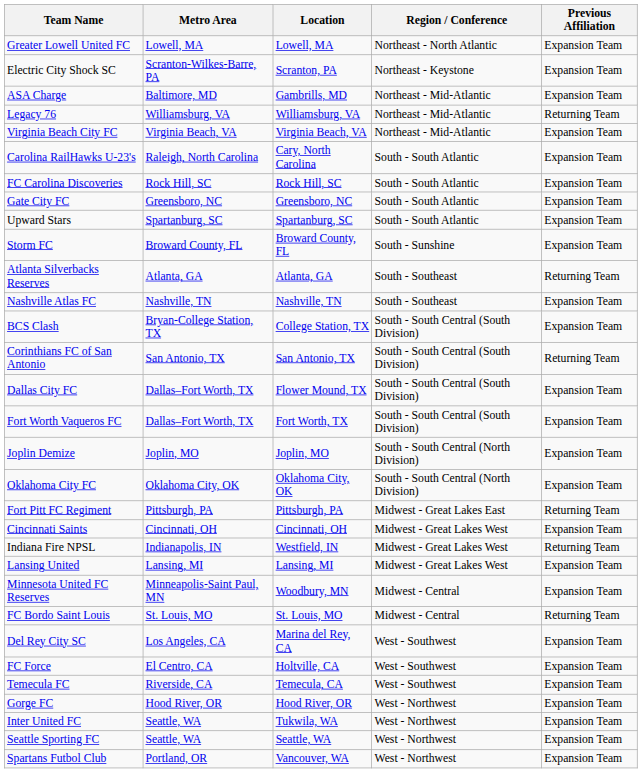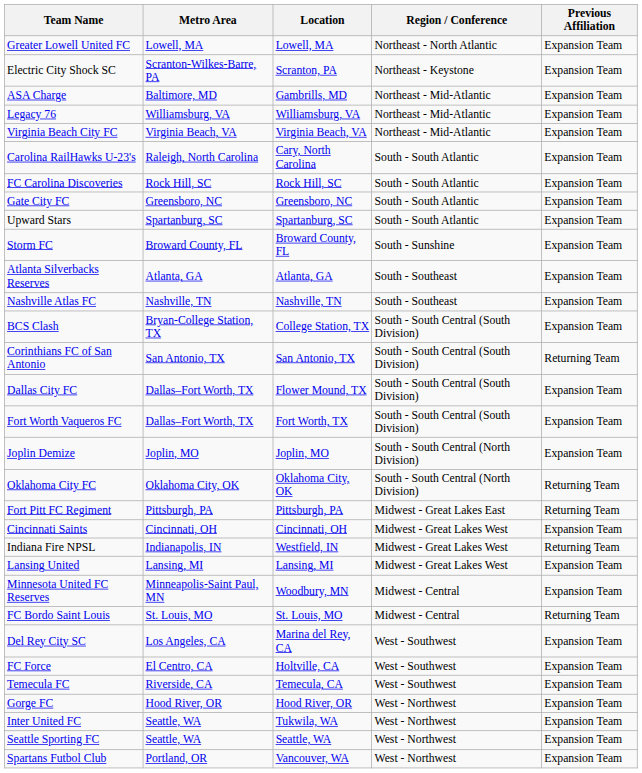 <table class="wikitable collapsible collapsed sortable">
 <tr>
 <th>Team Name</th>
 <th>Metro Area</th>
 <th>Location</th>
 <th>Region / Conference</th>
 <th>Previous Affiliation</th>
 </tr>
 <tr>
 <td> <a href='#'>Greater Lowell United FC</a></td>
 <td><a href='#'>Lowell, MA</a></td>
 <td><a href='#'>Lowell, MA</a></td>
 <td>Northeast - North Atlantic</td>
 <td>Expansion Team</td>
 </tr>
 <tr>
 <td> Electric City Shock SC </td>
 <td><a href='#'>Scranton-Wilkes-Barre, PA</a></td>
 <td><a href='#'>Scranton, PA</a></td>
 <td>Northeast - Keystone</td>
 <td>Expansion Team</td>
 </tr>
 <tr>
 <td> <a href='#'>ASA Charge</a></td>
 <td><a href='#'>Baltimore, MD</a></td>
 <td><a href='#'>Gambrills, MD</a></td>
 <td>Northeast - Mid-Atlantic</td>
 <td>Expansion Team</td>
 </tr>
 <tr>
 <td> <a href='#'>Legacy 76</a></td>
 <td><a href='#'>Williamsburg, VA</a></td>
 <td><a href='#'>Williamsburg, VA</a></td>
 <td>Northeast - Mid-Atlantic</td>
-<td>Returning Team</td>
+<td>Expansion Team</td>
 </tr>
 <tr>
 <td> <a href='#'>Virginia Beach City FC</a></td>
 <td><a href='#'>Virginia Beach, VA</a></td>
 <td><a href='#'>Virginia Beach, VA</a></td>
 <td>Northeast - Mid-Atlantic</td>
 <td>Expansion Team</td>
 </tr>
 <tr>
 <td> <a href='#'>Carolina RailHawks U-23's</a></td>
 <td><a href='#'>Raleigh, North Carolina</a></td>
 <td><a href='#'>Cary, North Carolina</a></td>
 <td>South - South Atlantic</td>
 <td>Expansion Team</td>
 </tr>
 <tr>
 <td> <a href='#'>FC Carolina Discoveries</a></td>
 <td><a href='#'>Rock Hill, SC</a></td>
 <td><a href='#'>Rock Hill, SC</a></td>
 <td>South - South Atlantic</td>
 <td>Expansion Team</td>
 </tr>
 <tr>
 <td> <a href='#'>Gate City FC</a></td>
 <td><a href='#'>Greensboro, NC</a></td>
 <td><a href='#'>Greensboro, NC</a></td>
 <td>South - South Atlantic</td>
 <td>Expansion Team</td>
 </tr>
 <tr>
 <td> Upward Stars </td>
 <td><a href='#'>Spartanburg, SC</a></td>
 <td><a href='#'>Spartanburg, SC</a></td>
 <td>South - South Atlantic</td>
 <td>Expansion Team</td>
 </tr>
 <tr>
 <td> <a href='#'>Storm FC</a></td>
 <td><a href='#'>Broward County, FL</a></td>
 <td><a href='#'>Broward County, FL</a></td>
 <td>South - Sunshine</td>
 <td>Expansion Team</td>
 </tr>
 <tr>
 <td> <a href='#'>Atlanta Silverbacks Reserves</a></td>
 <td><a href='#'>Atlanta, GA</a></td>
 <td><a href='#'>Atlanta, GA</a></td>
 <td>South - Southeast</td>
-<td>Returning Team</td>
+<td>Expansion Team</td>
 </tr>
 <tr>
 <td> <a href='#'>Nashville Atlas FC</a></td>
 <td><a href='#'>Nashville, TN</a></td>
 <td><a href='#'>Nashville, TN</a></td>
 <td>South - Southeast</td>
 <td>Expansion Team</td>
 </tr>
 <tr>
 <td> <a href='#'>BCS Clash</a></td>
 <td><a href='#'>Bryan-College Station, TX</a></td>
 <td><a href='#'>College Station, TX</a></td>
 <td>South - South Central (South Division)</td>
 <td>Expansion Team</td>
 </tr>
 <tr>
 <td> <a href='#'>Corinthians FC of San Antonio</a></td>
 <td><a href='#'>San Antonio, TX</a></td>
 <td><a href='#'>San Antonio, TX</a></td>
 <td>South - South Central (South Division)</td>
 <td>Returning Team</td>
 </tr>
 <tr>
 <td> <a href='#'>Dallas City FC</a></td>
 <td><a href='#'>Dallas–Fort Worth, TX</a></td>
 <td><a href='#'>Flower Mound, TX</a></td>
 <td>South - South Central (South Division)</td>
 <td>Expansion Team</td>
 </tr>
 <tr>
 <td> <a href='#'>Fort Worth Vaqueros FC</a></td>
 <td><a href='#'>Dallas–Fort Worth, TX</a></td>
 <td><a href='#'>Fort Worth, TX</a></td>
 <td>South - South Central (South Division)</td>
 <td>Expansion Team</td>
 </tr>
 <tr>
 <td> <a href='#'>Joplin Demize</a></td>
 <td><a href='#'>Joplin, MO</a></td>
 <td><a href='#'>Joplin, MO</a></td>
 <td>South - South Central (North Division)</td>
 <td>Expansion Team</td>
 </tr>
 <tr>
 <td> <a href='#'>Oklahoma City FC</a></td>
 <td><a href='#'>Oklahoma City, OK</a></td>
 <td><a href='#'>Oklahoma City, OK</a></td>
 <td>South - South Central (North Division)</td>
-<td>Expansion Team</td>
+<td>Returning Team</td>
 </tr>
 <tr>
 <td> <a href='#'>Fort Pitt FC Regiment</a></td>
 <td><a href='#'>Pittsburgh, PA</a></td>
 <td><a href='#'>Pittsburgh, PA</a></td>
 <td>Midwest - Great Lakes East</td>
 <td>Returning Team</td>
 </tr>
 <tr>
 <td> <a href='#'>Cincinnati Saints</a></td>
 <td><a href='#'>Cincinnati, OH</a></td>
 <td><a href='#'>Cincinnati, OH</a></td>
 <td>Midwest - Great Lakes West</td>
 <td>Expansion Team</td>
 </tr>
 <tr>
 <td> Indiana Fire NPSL </td>
 <td><a href='#'>Indianapolis, IN</a></td>
 <td><a href='#'>Westfield, IN</a></td>
 <td>Midwest - Great Lakes West</td>
 <td>Returning Team</td>
 </tr>
 <tr>
 <td> <a href='#'>Lansing United</a></td>
 <td><a href='#'>Lansing, MI</a></td>
 <td><a href='#'>Lansing, MI</a></td>
 <td>Midwest - Great Lakes West</td>
 <td>Expansion Team</td>
 </tr>
 <tr>
 <td> <a href='#'>Minnesota United FC Reserves</a></td>
 <td><a href='#'>Minneapolis-Saint Paul, MN</a></td>
 <td><a href='#'>Woodbury, MN</a></td>
 <td>Midwest - Central</td>
 <td>Expansion Team</td>
 </tr>
 <tr>
 <td> <a href='#'>FC Bordo Saint Louis</a></td>
 <td><a href='#'>St. Louis, MO</a></td>
 <td><a href='#'>St. Louis, MO</a></td>
 <td>Midwest - Central</td>
 <td>Returning Team</td>
 </tr>
 <tr>
 <td> <a href='#'>Del Rey City SC</a></td>
 <td><a href='#'>Los Angeles, CA</a></td>
 <td><a href='#'>Marina del Rey, CA</a></td>
 <td>West - Southwest</td>
 <td>Expansion Team</td>
 </tr>
 <tr>
 <td> <a href='#'>FC Force</a></td>
 <td><a href='#'>El Centro, CA</a></td>
 <td><a href='#'>Holtville, CA</a></td>
 <td>West - Southwest</td>
 <td>Expansion Team</td>
 </tr>
 <tr>
 <td> <a href='#'>Temecula FC</a></td>
 <td><a href='#'>Riverside, CA</a></td>
 <td><a href='#'>Temecula, CA</a></td>
 <td>West - Southwest</td>
 <td>Expansion Team</td>
 </tr>
 <tr>
 <td> <a href='#'>Gorge FC</a></td>
 <td><a href='#'>Hood River, OR</a></td>
 <td><a href='#'>Hood River, OR</a></td>
 <td>West - Northwest</td>
 <td>Expansion Team</td>
 </tr>
 <tr>
 <td> <a href='#'>Inter United FC</a></td>
 <td><a href='#'>Seattle, WA</a></td>
 <td><a href='#'>Tukwila, WA</a></td>
 <td>West - Northwest</td>
 <td>Expansion Team</td>
 </tr>
 <tr>
 <td> <a href='#'>Seattle Sporting FC</a></td>
 <td><a href='#'>Seattle, WA</a></td>
 <td><a href='#'>Seattle, WA</a></td>
 <td>West - Northwest</td>
 <td>Expansion Team</td>
 </tr>
 <tr>
 <td> <a href='#'>Spartans Futbol Club</a></td>
 <td><a href='#'>Portland, OR</a></td>
 <td><a href='#'>Vancouver, WA</a></td>
 <td>West - Northwest</td>
 <td>Expansion Team</td>
 </tr>
 </table>
